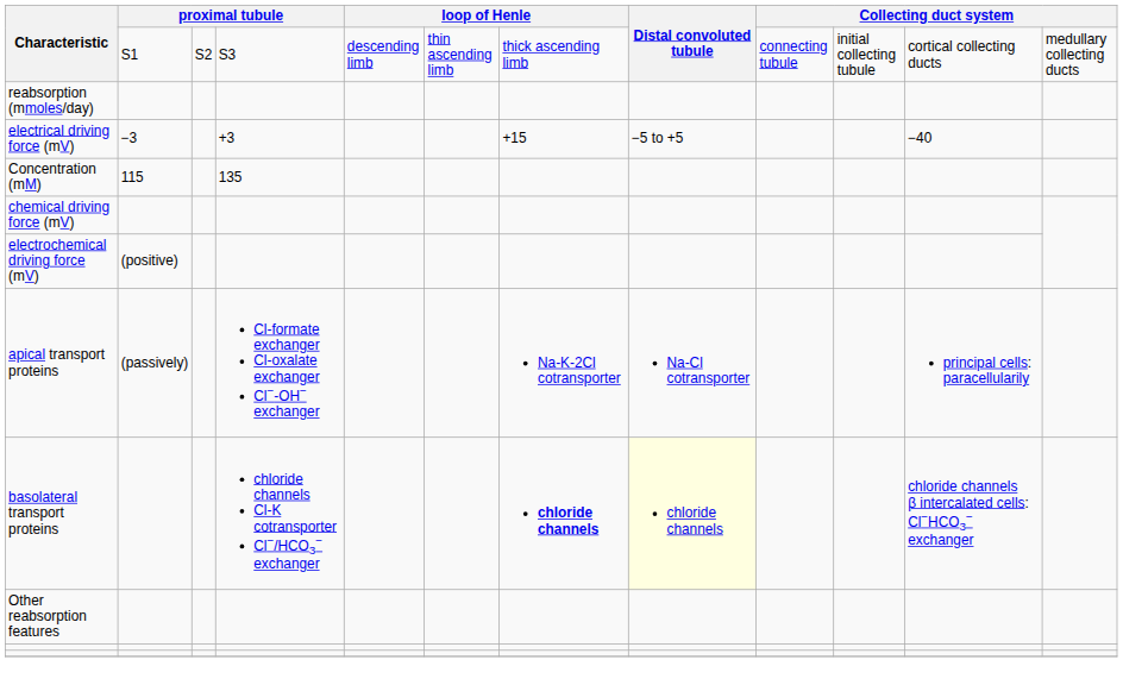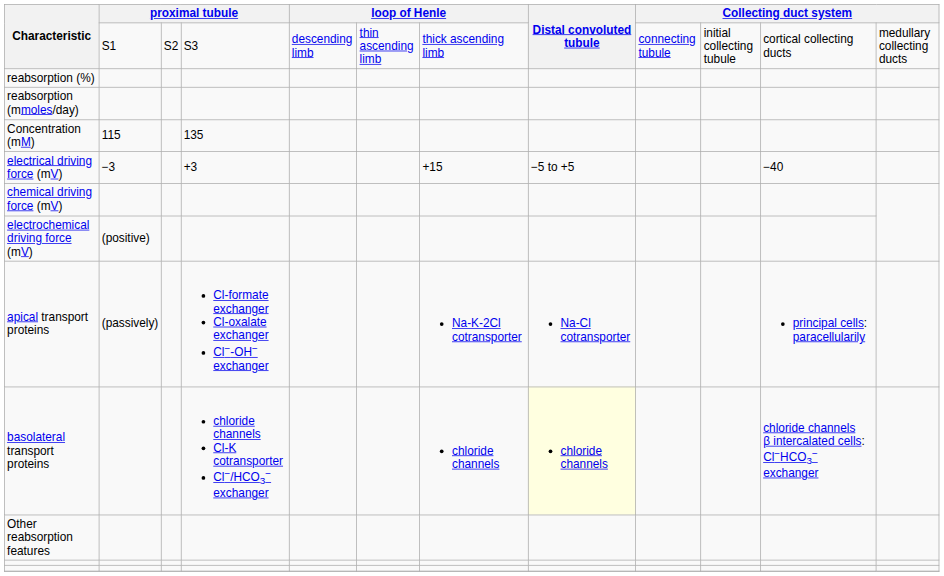 <table Class="wikitable" width=100%>
 <tr>
 <th rowspan=2>Characteristic</th>
 <th colspan=3><a href='#'>proximal tubule</a></th>
 <th colspan=3><a href='#'>loop of Henle</a></th>
 <th rowspan=2><a href='#'>Distal convoluted tubule</a></th>
 <th colspan=4><a href='#'>Collecting duct system</a></th>
 </tr>
 <tr>
 <td>S1</td>
 <td>S2</td>
 <td>S3</td>
 <td><a href='#'>descending limb</a></td>
 <td><a href='#'>thin ascending limb</a></td>
 <td><a href='#'>thick ascending limb</a></td>
 <td><a href='#'>connecting tubule</a></td>
 <td>initial collecting tubule</td>
 <td>cortical collecting ducts</td>
 <td>medullary collecting ducts</td>
 </tr>
 <tr>
+<td>reabsorption (%)</td>
+<td></td>
+<td></td>
+<td></td>
+<td></td>
+<td></td>
+<td></td>
+<td></td>
+<td></td>
+<td></td>
+<td></td>
+<td></td>
+</tr>
+<tr>
 <td>reabsorption (m<a href='#'>moles</a>/day)</td>
 <td></td>
 <td></td>
+<td></td>
+<td></td>
+<td></td>
+<td></td>
+<td></td>
+<td></td>
+<td></td>
+<td></td>
+</tr>
+<tr>
+<td>Concentration (m<a href='#'>M</a>)</td>
+<td>115</td>
+<td></td>
+<td>135</td>
 <td></td>
 <td></td>
 <td></td>
 <td></td>
 <td></td>
 <td></td>
 <td></td>
 <td></td>
 </tr>
 <tr>
 <td><a href='#'>electrical driving force</a> (m<a href='#'>V</a>)</td>
 <td>−3</td>
 <td></td>
 <td>+3</td>
 <td></td>
 <td></td>
 <td>+15</td>
 <td>−5 to +5</td>
 <td></td>
 <td></td>
 <td>−40</td>
-<td></td>
-</tr>
-<tr>
-<td>Concentration (m<a href='#'>M</a>)</td>
-<td>115</td>
-<td></td>
-<td>135</td>
-<td></td>
-<td></td>
-<td></td>
-<td></td>
-<td></td>
-<td></td>
-<td></td>
 <td></td>
 </tr>
 <tr>
 <td><a href='#'>chemical driving force</a> (m<a href='#'>V</a>)</td>
 <td></td>
 <td></td>
 <td></td>
 <td></td>
 <td></td>
 <td></td>
 <td></td>
 <td></td>
 <td></td>
 <td></td>
 </tr>
 <tr>
 <td><a href='#'>electrochemical driving force</a> (m<a href='#'>V</a>)</td>
 <td>(positive) </td>
 <td></td>
 <td></td>
 <td></td>
 <td></td>
 <td></td>
 <td></td>
 <td></td>
 <td></td>
 <td></td>
 </tr>
 <tr>
 <td><a href='#'>apical</a> transport proteins</td>
 <td>(passively)</td>
 <td></td>
 <td><br><ul><li><a href='#'>Cl-formate exchanger</a></li><li><a href='#'>Cl-oxalate exchanger</a></li><li><a href='#'>Cl<sup>−</sup>-OH<sup>−</sup> exchanger</a></li></ul></td>
 <td></td>
 <td></td>
 <td><br><ul><li><a href='#'>Na-K-2Cl cotransporter</a></li></ul></td>
 <td><br><ul><li><a href='#'>Na-Cl cotransporter</a></li></ul></td>
 <td></td>
 <td></td>
 <td><br><ul><li><a href='#'>principal cells</a>: <a href='#'>paracellularily</a></li></ul></td>
 <td></td>
 </tr>
 <tr>
 <td><a href='#'>basolateral</a> transport proteins</td>
 <td></td>
 <td></td>
 <td><br><ul><li><a href='#'>chloride channels</a></li><li><a href='#'>Cl-K cotransporter</a></li><li><a href='#'>Cl<sup>−</sup>/HCO<sub>3</sub><sup>−</sup> exchanger</a></li></ul></td>
 <td></td>
 <td></td>
-<td><strong><br><ul><li><a href='#'>chloride channels</a></li></ul></strong></td>
+<td><br><ul><li><a href='#'>chloride channels</a></li></ul></td>
 <td style="background: lightyellow;"><br><ul><li><a href='#'>chloride channels</a></li></ul></td>
 <td></td>
 <td></td>
 <td><a href='#'>chloride channels</a><br><a href='#'>β intercalated cells</a>: <a href='#'>Cl<sup>−</sup>HCO<sub>3</sub><sup>−</sup> exchanger</a></td>
 </tr>
 <tr>
 <td>Other reabsorption features</td>
 <td></td>
 <td></td>
 <td></td>
 <td></td>
 <td></td>
 <td></td>
 <td></td>
 <td></td>
 <td></td>
 <td></td>
 <td></td>
 </tr>
 <tr>
 <td></td>
 <td></td>
 <td></td>
 <td></td>
 <td></td>
 <td></td>
 <td></td>
 <td></td>
 <td></td>
 <td></td>
 <td></td>
 <td></td>
 </tr>
 <tr>
 <td></td>
 <td></td>
 <td></td>
 <td></td>
 <td></td>
 <td></td>
 <td></td>
 <td></td>
 <td></td>
 <td></td>
 <td></td>
 <td></td>
 </tr>
 <tr>
 </tr>
 </table>
